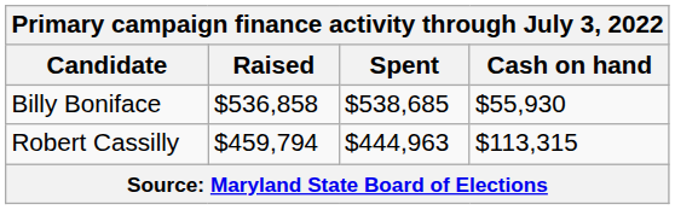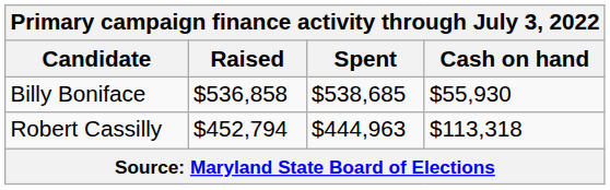 <table class="wikitable sortable">
 <tr>
 <th colspan="4">Primary campaign finance activity through July 3, 2022</th>
 </tr>
 <tr>
 <th>Candidate</th>
 <th>Raised</th>
 <th>Spent</th>
 <th>Cash on hand</th>
 </tr>
 <tr>
 <td data-sort-value="Boniface, Billy">Billy Boniface</td>
 <td>$536,858</td>
 <td>$538,685</td>
 <td>$55,930</td>
 </tr>
 <tr>
 <td data-sort-value="Cassilly, Robert">Robert Cassilly</td>
-<td>$459,794</td>
+<td>$452,794</td>
 <td>$444,963</td>
-<td>$113,315</td>
+<td>$113,318</td>
 </tr>
 <tr>
 <th colspan="4"><small>Source: <a href='#'>Maryland State Board of Elections</a></small></th>
 </tr>
 </table>
